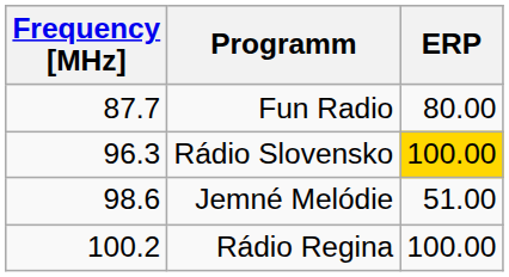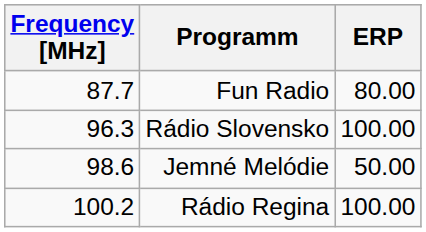 <table class="wikitable sortable" style="text-align:right">
 <tr bgcolor="#dfdfdf">
 <th><a href='#'>Frequency</a><br>[MHz]</th>
 <th>Programm</th>
 <th>ERP</th>
 </tr>
 <tr>
 <td>87.7</td>
 <td>Fun Radio</td>
 <td>80.00</td>
 </tr>
 <tr>
 <td>96.3</td>
 <td>Rádio Slovensko</td>
-<td style="background: gold;">100.00</td>
+<td>100.00</td>
 </tr>
 <tr>
 <td>98.6</td>
 <td>Jemné Melódie</td>
-<td>51.00</td>
+<td>50.00</td>
 </tr>
 <tr>
 <td>100.2</td>
 <td>Rádio Regina</td>
 <td>100.00</td>
 </tr>
 </table>
